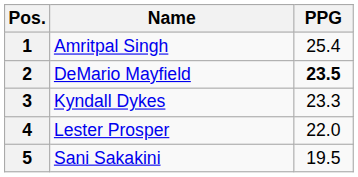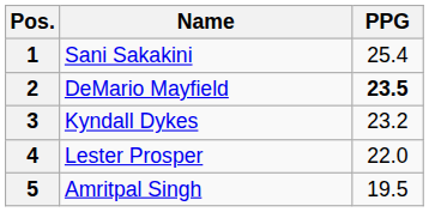 <table class=wikitable style="text-align:center;">
 <tr>
 <th width="13%">Pos.</th>
 <th width="70%">Name</th>
 <th width="17%">PPG</th>
 </tr>
 <tr>
 <th>1</th>
-<td align=left> <a href='#'>Amritpal Singh</a></td>
+<td align=left> <a href='#'>Sani Sakakini</a></td>
 <td>25.4</td>
 </tr>
 <tr>
 <th>2</th>
 <td align=left> <a href='#'>DeMario Mayfield</a></td>
 <td><strong>23.5</strong></td>
 </tr>
 <tr>
 <th>3</th>
 <td align=left> <a href='#'>Kyndall Dykes</a></td>
-<td>23.3</td>
+<td>23.2</td>
 </tr>
 <tr>
 <th>4</th>
 <td align=left> <a href='#'>Lester Prosper</a></td>
 <td>22.0</td>
 </tr>
 <tr>
 <th>5</th>
-<td align=left> <a href='#'>Sani Sakakini</a></td>
+<td align=left> <a href='#'>Amritpal Singh</a></td>
 <td>19.5</td>
 </tr>
 </table>
